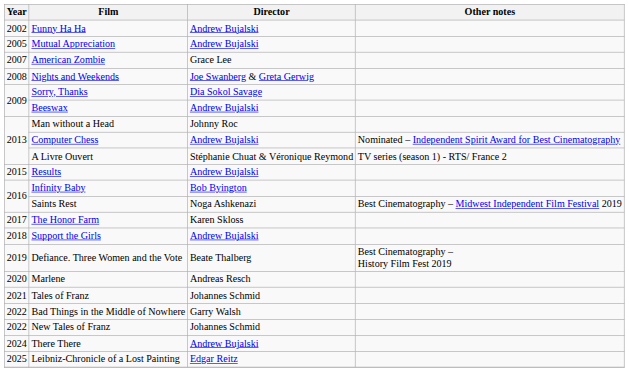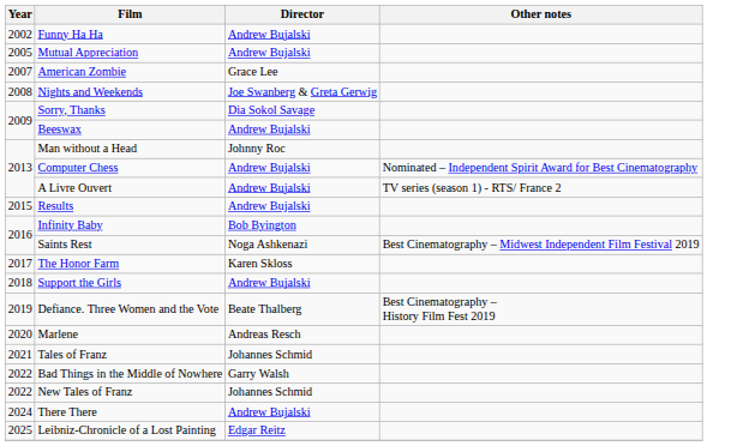 <table class="wikitable">
 <tr>
 <th>Year</th>
 <th>Film</th>
 <th>Director</th>
 <th>Other notes</th>
 </tr>
 <tr>
 <td>2002</td>
 <td><a href='#'>Funny Ha Ha</a></td>
 <td><a href='#'>Andrew Bujalski</a></td>
 <td></td>
 </tr>
 <tr>
 <td>2005</td>
 <td><a href='#'>Mutual Appreciation</a></td>
 <td><a href='#'>Andrew Bujalski</a></td>
 <td></td>
 </tr>
 <tr>
 <td>2007</td>
 <td><a href='#'>American Zombie</a></td>
 <td>Grace Lee</td>
 <td></td>
 </tr>
 <tr>
 <td>2008</td>
 <td><a href='#'>Nights and Weekends</a></td>
 <td><a href='#'>Joe Swanberg</a> & <a href='#'>Greta Gerwig</a></td>
 <td></td>
 </tr>
 <tr>
 <td rowspan="2">2009</td>
 <td><a href='#'>Sorry, Thanks</a></td>
 <td><a href='#'>Dia Sokol Savage</a></td>
 <td></td>
 </tr>
 <tr>
 <td><a href='#'>Beeswax</a></td>
 <td><a href='#'>Andrew Bujalski</a></td>
 <td></td>
 </tr>
 <tr>
 <td rowspan="3">2013</td>
 <td>Man without a Head</td>
 <td>Johnny Roc</td>
 <td></td>
 </tr>
 <tr>
 <td><a href='#'>Computer Chess</a></td>
 <td><a href='#'>Andrew Bujalski</a></td>
 <td>Nominated – <a href='#'>Independent Spirit Award for Best Cinematography</a></td>
 </tr>
 <tr>
 <td>A Livre Ouvert</td>
-<td>Stéphanie Chuat & Véronique Reymond</td>
+<td><a href='#'>Andrew Bujalski</a></td>
 <td>TV series (season 1) - RTS/ France 2</td>
 </tr>
 <tr>
 <td>2015</td>
 <td><a href='#'>Results</a></td>
 <td><a href='#'>Andrew Bujalski</a></td>
 <td></td>
 </tr>
 <tr>
 <td rowspan="2">2016</td>
 <td><a href='#'>Infinity Baby</a></td>
 <td><a href='#'>Bob Byington</a></td>
 <td></td>
 </tr>
 <tr>
 <td>Saints Rest</td>
 <td>Noga Ashkenazi</td>
 <td>Best Cinematography – <a href='#'>Midwest Independent Film Festival</a> 2019</td>
 </tr>
 <tr>
 <td>2017</td>
 <td><a href='#'>The Honor Farm</a></td>
 <td>Karen Skloss</td>
 <td></td>
 </tr>
 <tr>
 <td>2018</td>
 <td><a href='#'>Support the Girls</a></td>
 <td><a href='#'>Andrew Bujalski</a></td>
 <td></td>
 </tr>
 <tr>
 <td>2019</td>
 <td>Defiance. Three Women and the Vote</td>
 <td>Beate Thalberg</td>
 <td>Best Cinematography –<br>History Film Fest 2019</td>
 </tr>
 <tr>
 <td>2020</td>
 <td>Marlene</td>
 <td>Andreas Resch</td>
 <td></td>
 </tr>
 <tr>
 <td>2021</td>
 <td>Tales of Franz</td>
 <td>Johannes Schmid</td>
 <td></td>
 </tr>
 <tr>
 <td>2022</td>
 <td>Bad Things in the Middle of Nowhere</td>
 <td>Garry Walsh</td>
 <td></td>
 </tr>
 <tr>
 <td>2022</td>
 <td>New Tales of Franz</td>
 <td>Johannes Schmid</td>
 <td></td>
 </tr>
 <tr>
 <td>2024</td>
 <td>There There</td>
 <td><a href='#'>Andrew Bujalski</a></td>
 <td></td>
 </tr>
 <tr>
 <td>2025</td>
 <td>Leibniz-Chronicle of a Lost Painting</td>
 <td><a href='#'>Edgar Reitz</a></td>
 <td></td>
 </tr>
 <tr>
 </tr>
 </table>
